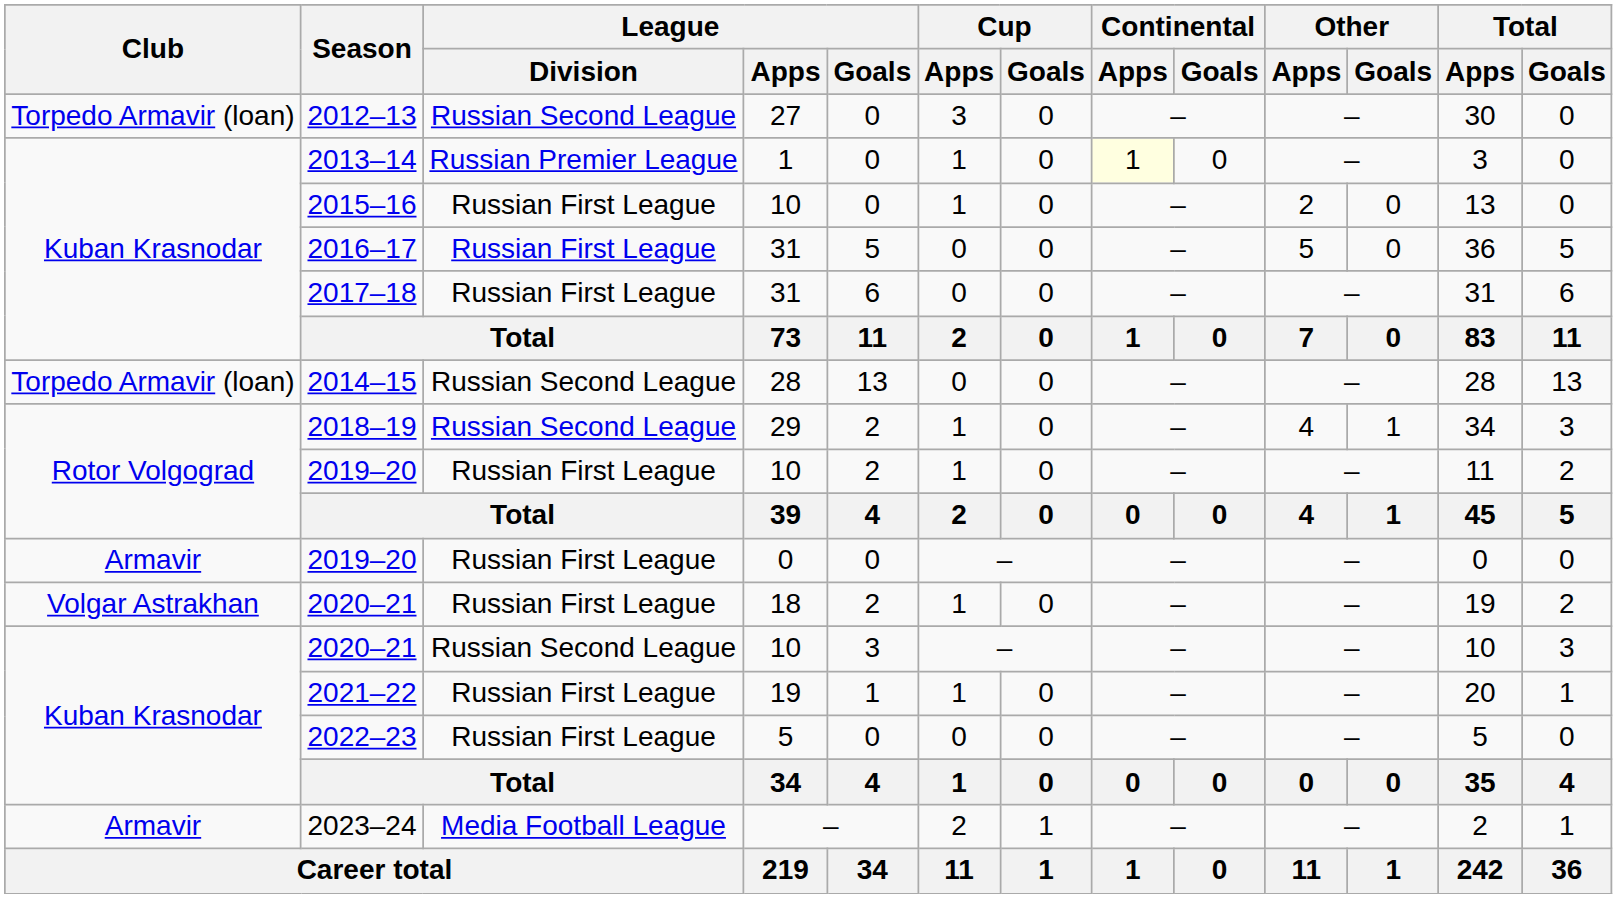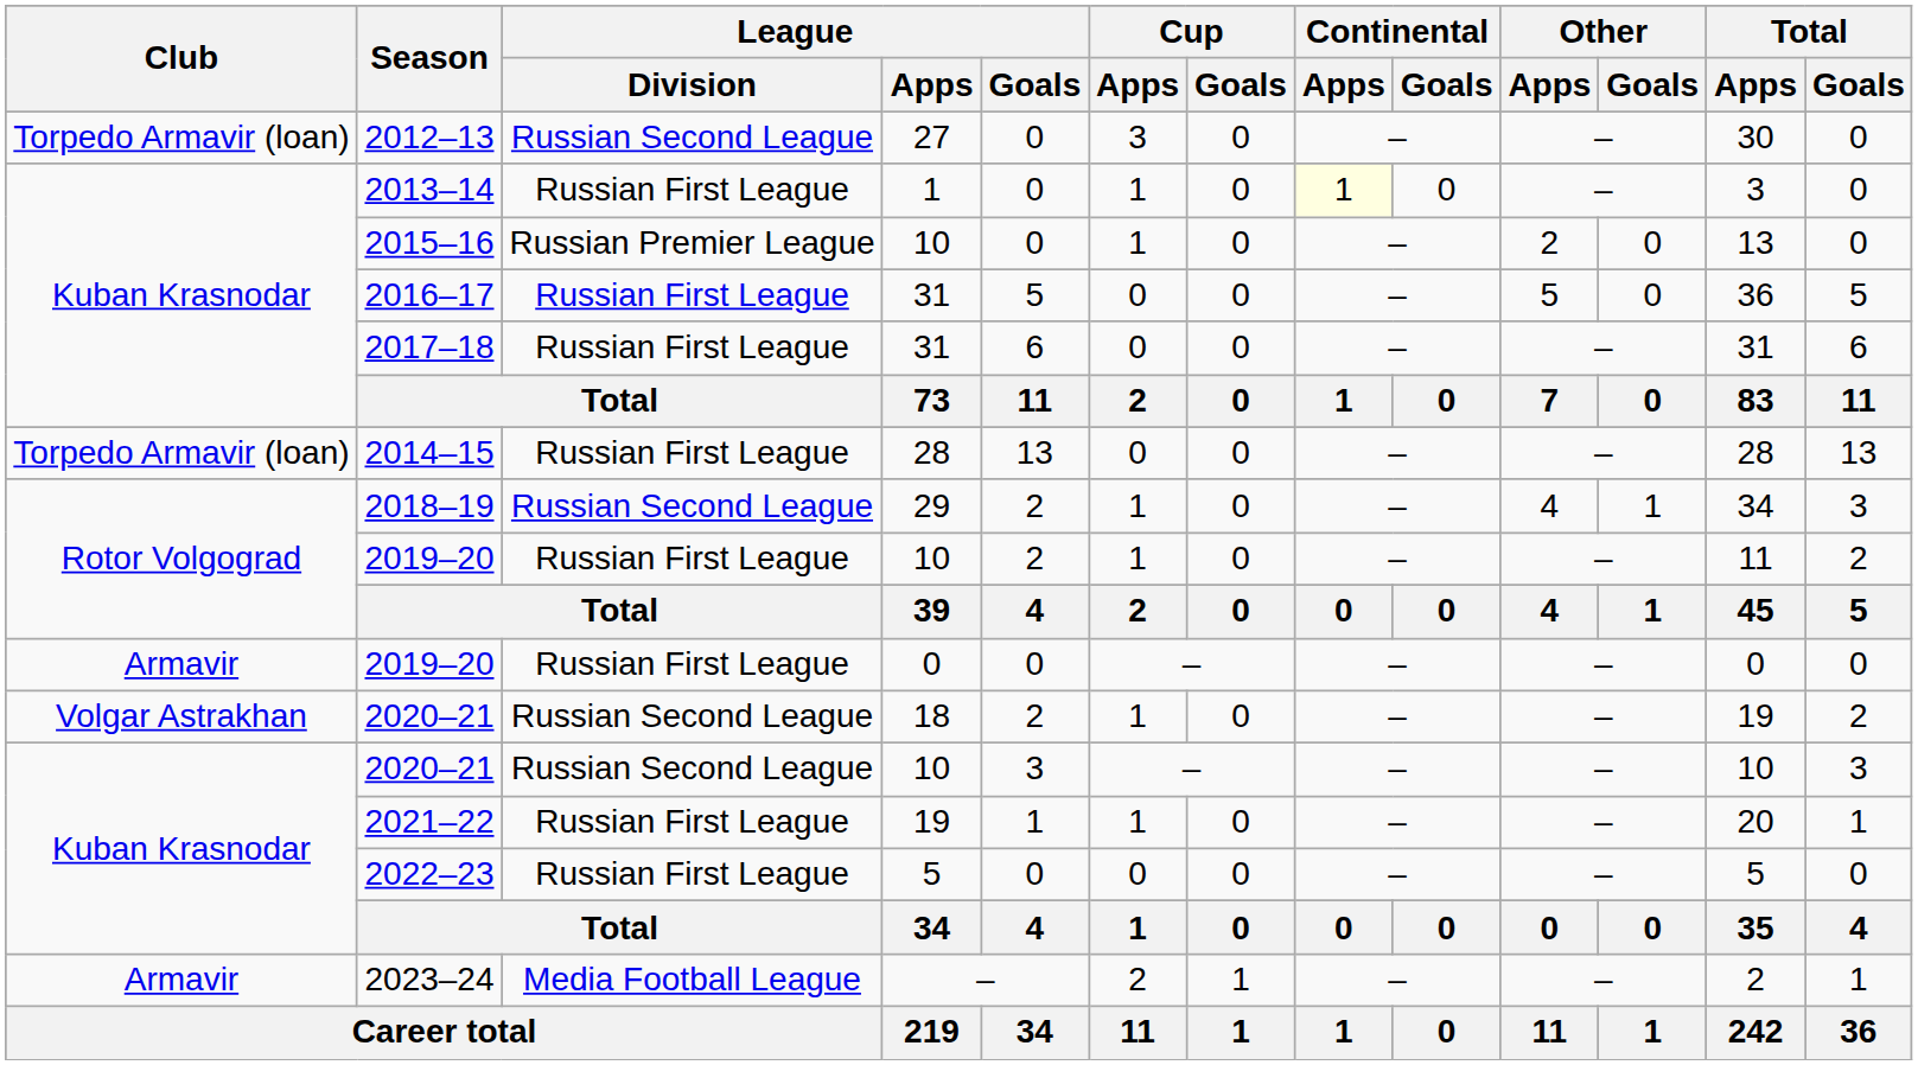 <table class="wikitable" style="text-align: center;">
 <tr>
 <th rowspan=2>Club</th>
 <th rowspan=2>Season</th>
 <th colspan=3>League</th>
 <th colspan=2>Cup</th>
 <th colspan=2>Continental</th>
 <th colspan=2>Other</th>
 <th colspan=2>Total</th>
 </tr>
 <tr>
 <th>Division</th>
 <th>Apps</th>
 <th>Goals</th>
 <th>Apps</th>
 <th>Goals</th>
 <th>Apps</th>
 <th>Goals</th>
 <th>Apps</th>
 <th>Goals</th>
 <th>Apps</th>
 <th>Goals</th>
 </tr>
 <tr>
 <td><a href='#'>Torpedo Armavir</a> (loan)</td>
 <td><a href='#'>2012–13</a></td>
 <td><a href='#'>Russian Second League</a></td>
 <td>27</td>
 <td>0</td>
 <td>3</td>
 <td>0</td>
 <td colspan=2>–</td>
 <td colspan=2>–</td>
 <td>30</td>
 <td>0</td>
 </tr>
 <tr>
 <td rowspan="5"><a href='#'>Kuban Krasnodar</a></td>
 <td><a href='#'>2013–14</a></td>
-<td><a href='#'>Russian Premier League</a></td>
+<td>Russian First League</td>
 <td>1</td>
 <td>0</td>
 <td>1</td>
 <td>0</td>
 <td style="background: lightyellow;">1</td>
 <td>0</td>
 <td colspan=2>–</td>
 <td>3</td>
 <td>0</td>
 </tr>
 <tr>
 <td><a href='#'>2015–16</a></td>
-<td>Russian First League</td>
+<td>Russian Premier League</td>
 <td>10</td>
 <td>0</td>
 <td>1</td>
 <td>0</td>
 <td colspan=2>–</td>
 <td>2</td>
 <td>0</td>
 <td>13</td>
 <td>0</td>
 </tr>
 <tr>
 <td><a href='#'>2016–17</a></td>
 <td><a href='#'>Russian First League</a></td>
 <td>31</td>
 <td>5</td>
 <td>0</td>
 <td>0</td>
 <td colspan=2>–</td>
 <td>5</td>
 <td>0</td>
 <td>36</td>
 <td>5</td>
 </tr>
 <tr>
 <td><a href='#'>2017–18</a></td>
 <td>Russian First League</td>
 <td>31</td>
 <td>6</td>
 <td>0</td>
 <td>0</td>
 <td colspan=2>–</td>
 <td colspan=2>–</td>
 <td>31</td>
 <td>6</td>
 </tr>
 <tr>
 <th colspan=2>Total</th>
 <th>73</th>
 <th>11</th>
 <th>2</th>
 <th>0</th>
 <th>1</th>
 <th>0</th>
 <th>7</th>
 <th>0</th>
 <th>83</th>
 <th>11</th>
 </tr>
 <tr>
 <td><a href='#'>Torpedo Armavir</a> (loan)</td>
 <td><a href='#'>2014–15</a></td>
-<td>Russian Second League</td>
+<td>Russian First League</td>
 <td>28</td>
 <td>13</td>
 <td>0</td>
 <td>0</td>
 <td colspan=2>–</td>
 <td colspan=2>–</td>
 <td>28</td>
 <td>13</td>
 </tr>
 <tr>
 <td rowspan="3"><a href='#'>Rotor Volgograd</a></td>
 <td><a href='#'>2018–19</a></td>
 <td><a href='#'>Russian Second League</a></td>
 <td>29</td>
 <td>2</td>
 <td>1</td>
 <td>0</td>
 <td colspan=2>–</td>
 <td>4</td>
 <td>1</td>
 <td>34</td>
 <td>3</td>
 </tr>
 <tr>
 <td><a href='#'>2019–20</a></td>
 <td>Russian First League</td>
 <td>10</td>
 <td>2</td>
 <td>1</td>
 <td>0</td>
 <td colspan=2>–</td>
 <td colspan=2>–</td>
 <td>11</td>
 <td>2</td>
 </tr>
 <tr>
 <th colspan=2>Total</th>
 <th>39</th>
 <th>4</th>
 <th>2</th>
 <th>0</th>
 <th>0</th>
 <th>0</th>
 <th>4</th>
 <th>1</th>
 <th>45</th>
 <th>5</th>
 </tr>
 <tr>
 <td><a href='#'>Armavir</a></td>
 <td><a href='#'>2019–20</a></td>
 <td>Russian First League</td>
 <td>0</td>
 <td>0</td>
 <td colspan=2>–</td>
 <td colspan=2>–</td>
 <td colspan=2>–</td>
 <td>0</td>
 <td>0</td>
 </tr>
 <tr>
 <td><a href='#'>Volgar Astrakhan</a></td>
 <td><a href='#'>2020–21</a></td>
-<td>Russian First League</td>
+<td>Russian Second League</td>
 <td>18</td>
 <td>2</td>
 <td>1</td>
 <td>0</td>
 <td colspan=2>–</td>
 <td colspan=2>–</td>
 <td>19</td>
 <td>2</td>
 </tr>
 <tr>
 <td rowspan="4"><a href='#'>Kuban Krasnodar</a></td>
 <td><a href='#'>2020–21</a></td>
 <td>Russian Second League</td>
 <td>10</td>
 <td>3</td>
 <td colspan=2>–</td>
 <td colspan=2>–</td>
 <td colspan=2>–</td>
 <td>10</td>
 <td>3</td>
 </tr>
 <tr>
 <td><a href='#'>2021–22</a></td>
 <td>Russian First League</td>
 <td>19</td>
 <td>1</td>
 <td>1</td>
 <td>0</td>
 <td colspan=2>–</td>
 <td colspan=2>–</td>
 <td>20</td>
 <td>1</td>
 </tr>
 <tr>
 <td><a href='#'>2022–23</a></td>
 <td>Russian First League</td>
 <td>5</td>
 <td>0</td>
 <td>0</td>
 <td>0</td>
 <td colspan=2>–</td>
 <td colspan=2>–</td>
 <td>5</td>
 <td>0</td>
 </tr>
 <tr>
 <th colspan=2>Total</th>
 <th>34</th>
 <th>4</th>
 <th>1</th>
 <th>0</th>
 <th>0</th>
 <th>0</th>
 <th>0</th>
 <th>0</th>
 <th>35</th>
 <th>4</th>
 </tr>
 <tr>
 <td><a href='#'>Armavir</a></td>
 <td>2023–24</td>
 <td><a href='#'>Media Football League</a></td>
 <td colspan=2>–</td>
 <td>2</td>
 <td>1</td>
 <td colspan=2>–</td>
 <td colspan=2>–</td>
 <td>2</td>
 <td>1</td>
 </tr>
 <tr>
 <th colspan=3>Career total</th>
 <th>219</th>
 <th>34</th>
 <th>11</th>
 <th>1</th>
 <th>1</th>
 <th>0</th>
 <th>11</th>
 <th>1</th>
 <th>242</th>
 <th>36</th>
 </tr>
 </table>
